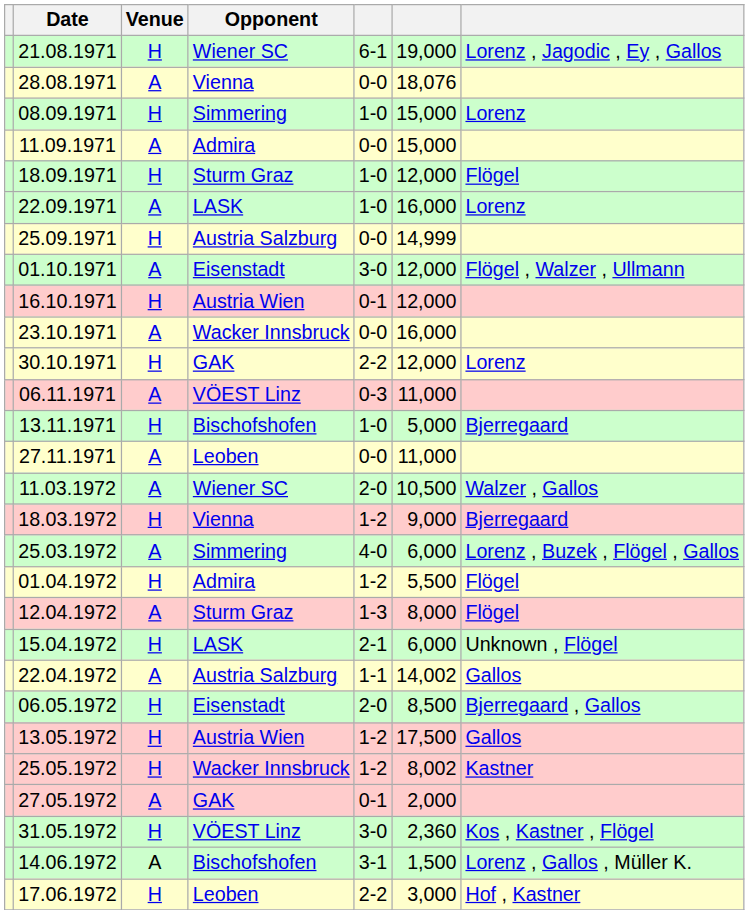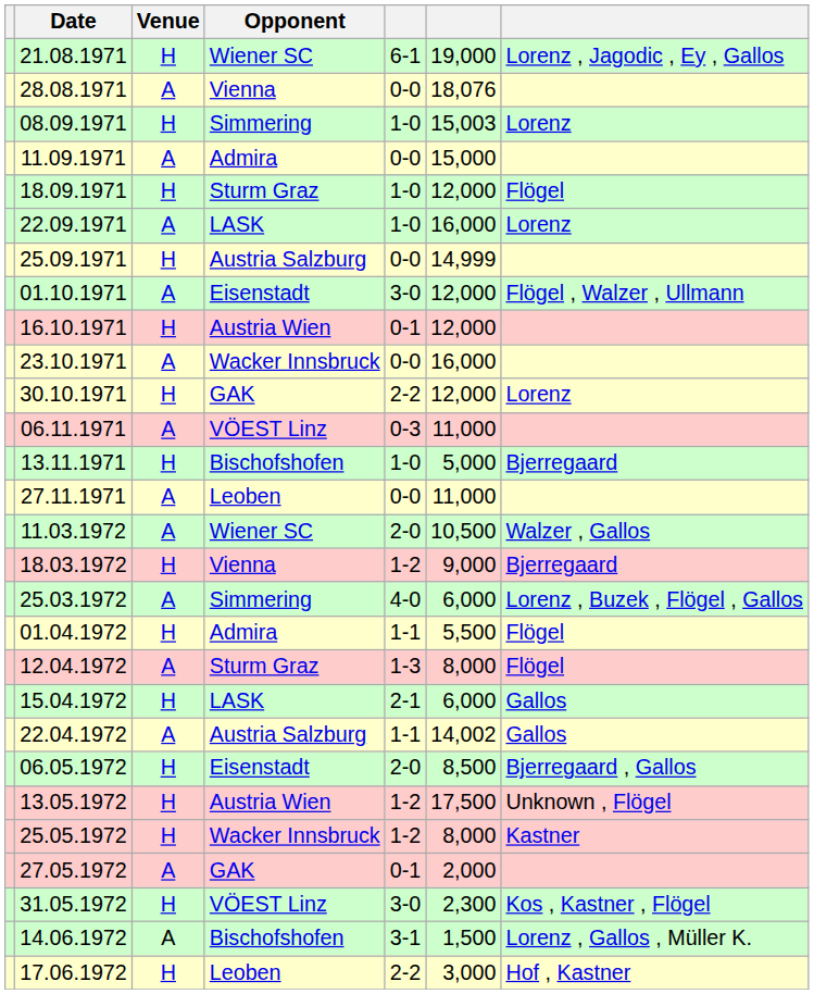 <table class="wikitable" Style="text-align: center">
 <tr>
 <th></th>
 <th>Date</th>
 <th>Venue</th>
 <th>Opponent</th>
 <th></th>
 <th></th>
 <th></th>
 </tr>
 <tr style="background:#cfc">
 <td></td>
 <td>21.08.1971</td>
 <td><a href='#'>H</a></td>
 <td align="left"><a href='#'>Wiener SC</a></td>
 <td>6-1</td>
 <td align="right">19,000</td>
 <td align="left"><a href='#'>Lorenz</a> , <a href='#'>Jagodic</a> , <a href='#'>Ey</a>  , <a href='#'>Gallos</a>  </td>
 </tr>
 <tr style="background:#ffc">
 <td></td>
 <td>28.08.1971</td>
 <td><a href='#'>A</a></td>
 <td align="left"><a href='#'>Vienna</a></td>
 <td>0-0</td>
 <td align="right">18,076</td>
 <td align="left"></td>
 </tr>
 <tr style="background:#cfc">
 <td></td>
 <td>08.09.1971</td>
 <td><a href='#'>H</a></td>
 <td align="left"><a href='#'>Simmering</a></td>
 <td>1-0</td>
-<td align="right">15,000</td>
+<td align="right">15,003</td>
 <td align="left"><a href='#'>Lorenz</a> </td>
 </tr>
 <tr style="background:#ffc">
 <td></td>
 <td>11.09.1971</td>
 <td><a href='#'>A</a></td>
 <td align="left"><a href='#'>Admira</a></td>
 <td>0-0</td>
 <td align="right">15,000</td>
 <td align="left"></td>
 </tr>
 <tr style="background:#cfc">
 <td></td>
 <td>18.09.1971</td>
 <td><a href='#'>H</a></td>
 <td align="left"><a href='#'>Sturm Graz</a></td>
 <td>1-0</td>
 <td align="right">12,000</td>
 <td align="left"><a href='#'>Flögel</a> </td>
 </tr>
 <tr style="background:#cfc">
 <td></td>
 <td>22.09.1971</td>
 <td><a href='#'>A</a></td>
 <td align="left"><a href='#'>LASK</a></td>
 <td>1-0</td>
 <td align="right">16,000</td>
 <td align="left"><a href='#'>Lorenz</a> </td>
 </tr>
 <tr style="background:#ffc">
 <td></td>
 <td>25.09.1971</td>
 <td><a href='#'>H</a></td>
 <td align="left"><a href='#'>Austria Salzburg</a></td>
 <td>0-0</td>
 <td align="right">14,999</td>
 <td align="left"></td>
 </tr>
 <tr style="background:#cfc">
 <td></td>
 <td>01.10.1971</td>
 <td><a href='#'>A</a></td>
 <td align="left"><a href='#'>Eisenstadt</a></td>
 <td>3-0</td>
 <td align="right">12,000</td>
 <td align="left"><a href='#'>Flögel</a> , <a href='#'>Walzer</a> , <a href='#'>Ullmann</a> </td>
 </tr>
 <tr style="background:#fcc">
 <td></td>
 <td>16.10.1971</td>
 <td><a href='#'>H</a></td>
 <td align="left"><a href='#'>Austria Wien</a></td>
 <td>0-1</td>
 <td align="right">12,000</td>
 <td align="left"></td>
 </tr>
 <tr style="background:#ffc">
 <td></td>
 <td>23.10.1971</td>
 <td><a href='#'>A</a></td>
 <td align="left"><a href='#'>Wacker Innsbruck</a></td>
 <td>0-0</td>
 <td align="right">16,000</td>
 <td align="left"></td>
 </tr>
 <tr style="background:#ffc">
 <td></td>
 <td>30.10.1971</td>
 <td><a href='#'>H</a></td>
 <td align="left"><a href='#'>GAK</a></td>
 <td>2-2</td>
 <td align="right">12,000</td>
 <td align="left"><a href='#'>Lorenz</a>  </td>
 </tr>
 <tr style="background:#fcc">
 <td></td>
 <td>06.11.1971</td>
 <td><a href='#'>A</a></td>
 <td align="left"><a href='#'>VÖEST Linz</a></td>
 <td>0-3</td>
 <td align="right">11,000</td>
 <td align="left"></td>
 </tr>
 <tr style="background:#cfc">
 <td></td>
 <td>13.11.1971</td>
 <td><a href='#'>H</a></td>
 <td align="left"><a href='#'>Bischofshofen</a></td>
 <td>1-0</td>
 <td align="right">5,000</td>
 <td align="left"><a href='#'>Bjerregaard</a> </td>
 </tr>
 <tr style="background:#ffc">
 <td></td>
 <td>27.11.1971</td>
 <td><a href='#'>A</a></td>
 <td align="left"><a href='#'>Leoben</a></td>
 <td>0-0</td>
 <td align="right">11,000</td>
 <td align="left"></td>
 </tr>
 <tr style="background:#cfc">
 <td></td>
 <td>11.03.1972</td>
 <td><a href='#'>A</a></td>
 <td align="left"><a href='#'>Wiener SC</a></td>
 <td>2-0</td>
 <td align="right">10,500</td>
 <td align="left"><a href='#'>Walzer</a> , <a href='#'>Gallos</a> </td>
 </tr>
 <tr style="background:#fcc">
 <td></td>
 <td>18.03.1972</td>
 <td><a href='#'>H</a></td>
 <td align="left"><a href='#'>Vienna</a></td>
 <td>1-2</td>
 <td align="right">9,000</td>
 <td align="left"><a href='#'>Bjerregaard</a> </td>
 </tr>
 <tr style="background:#cfc">
 <td></td>
 <td>25.03.1972</td>
 <td><a href='#'>A</a></td>
 <td align="left"><a href='#'>Simmering</a></td>
 <td>4-0</td>
 <td align="right">6,000</td>
 <td align="left"><a href='#'>Lorenz</a> , <a href='#'>Buzek</a> , <a href='#'>Flögel</a> , <a href='#'>Gallos</a> </td>
 </tr>
 <tr style="background:#ffc">
 <td></td>
 <td>01.04.1972</td>
 <td><a href='#'>H</a></td>
 <td align="left"><a href='#'>Admira</a></td>
-<td>1-2</td>
+<td>1-1</td>
 <td align="right">5,500</td>
 <td align="left"><a href='#'>Flögel</a> </td>
 </tr>
 <tr style="background:#fcc">
 <td></td>
 <td>12.04.1972</td>
 <td><a href='#'>A</a></td>
 <td align="left"><a href='#'>Sturm Graz</a></td>
 <td>1-3</td>
 <td align="right">8,000</td>
 <td align="left"><a href='#'>Flögel</a> </td>
 </tr>
 <tr style="background:#cfc">
 <td></td>
 <td>15.04.1972</td>
 <td><a href='#'>H</a></td>
 <td align="left"><a href='#'>LASK</a></td>
 <td>2-1</td>
 <td align="right">6,000</td>
-<td align="left">Unknown , <a href='#'>Flögel</a> </td>
+<td align="left"><a href='#'>Gallos</a> </td>
 </tr>
 <tr style="background:#ffc">
 <td></td>
 <td>22.04.1972</td>
 <td><a href='#'>A</a></td>
 <td align="left"><a href='#'>Austria Salzburg</a></td>
 <td>1-1</td>
 <td align="right">14,002</td>
 <td align="left"><a href='#'>Gallos</a> </td>
 </tr>
 <tr style="background:#cfc">
 <td></td>
 <td>06.05.1972</td>
 <td><a href='#'>H</a></td>
 <td align="left"><a href='#'>Eisenstadt</a></td>
 <td>2-0</td>
 <td align="right">8,500</td>
 <td align="left"><a href='#'>Bjerregaard</a> , <a href='#'>Gallos</a> </td>
 </tr>
 <tr style="background:#fcc">
 <td></td>
 <td>13.05.1972</td>
 <td><a href='#'>H</a></td>
 <td align="left"><a href='#'>Austria Wien</a></td>
 <td>1-2</td>
 <td align="right">17,500</td>
-<td align="left"><a href='#'>Gallos</a> </td>
+<td align="left">Unknown , <a href='#'>Flögel</a> </td>
 </tr>
 <tr style="background:#fcc">
 <td></td>
 <td>25.05.1972</td>
 <td><a href='#'>H</a></td>
 <td align="left"><a href='#'>Wacker Innsbruck</a></td>
 <td>1-2</td>
-<td align="right">8,002</td>
+<td align="right">8,000</td>
 <td align="left"><a href='#'>Kastner</a> </td>
 </tr>
 <tr style="background:#fcc">
 <td></td>
 <td>27.05.1972</td>
 <td><a href='#'>A</a></td>
 <td align="left"><a href='#'>GAK</a></td>
 <td>0-1</td>
 <td align="right">2,000</td>
 <td align="left"></td>
 </tr>
 <tr style="background:#cfc">
 <td></td>
 <td>31.05.1972</td>
 <td><a href='#'>H</a></td>
 <td align="left"><a href='#'>VÖEST Linz</a></td>
 <td>3-0</td>
-<td align="right">2,360</td>
+<td align="right">2,300</td>
 <td align="left"><a href='#'>Kos</a> , <a href='#'>Kastner</a> , <a href='#'>Flögel</a> </td>
 </tr>
 <tr style="background:#cfc">
 <td></td>
 <td>14.06.1972</td>
 <td>A</td>
 <td align="left"><a href='#'>Bischofshofen</a></td>
 <td>3-1</td>
 <td align="right">1,500</td>
 <td align="left"><a href='#'>Lorenz</a> , <a href='#'>Gallos</a> , Müller K. </td>
 </tr>
 <tr style="background:#ffc">
 <td></td>
 <td>17.06.1972</td>
 <td><a href='#'>H</a></td>
 <td align="left"><a href='#'>Leoben</a></td>
 <td>2-2</td>
 <td align="right">3,000</td>
 <td align="left"><a href='#'>Hof</a> , <a href='#'>Kastner</a> </td>
 </tr>
 </table>
